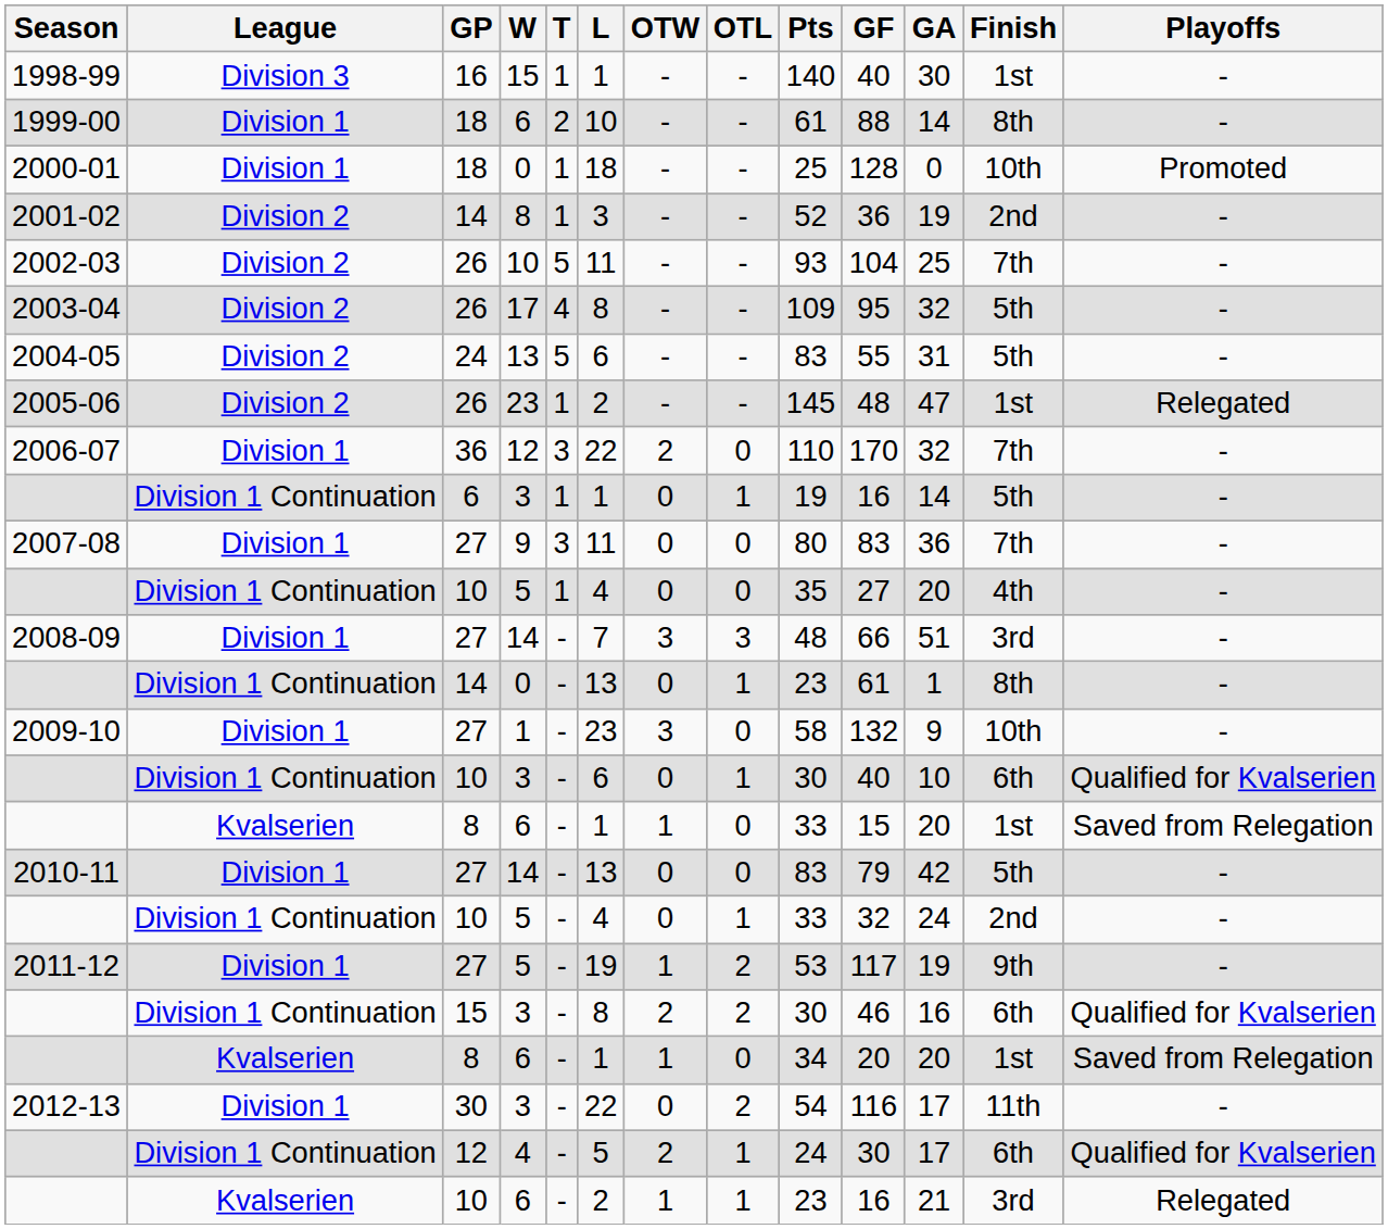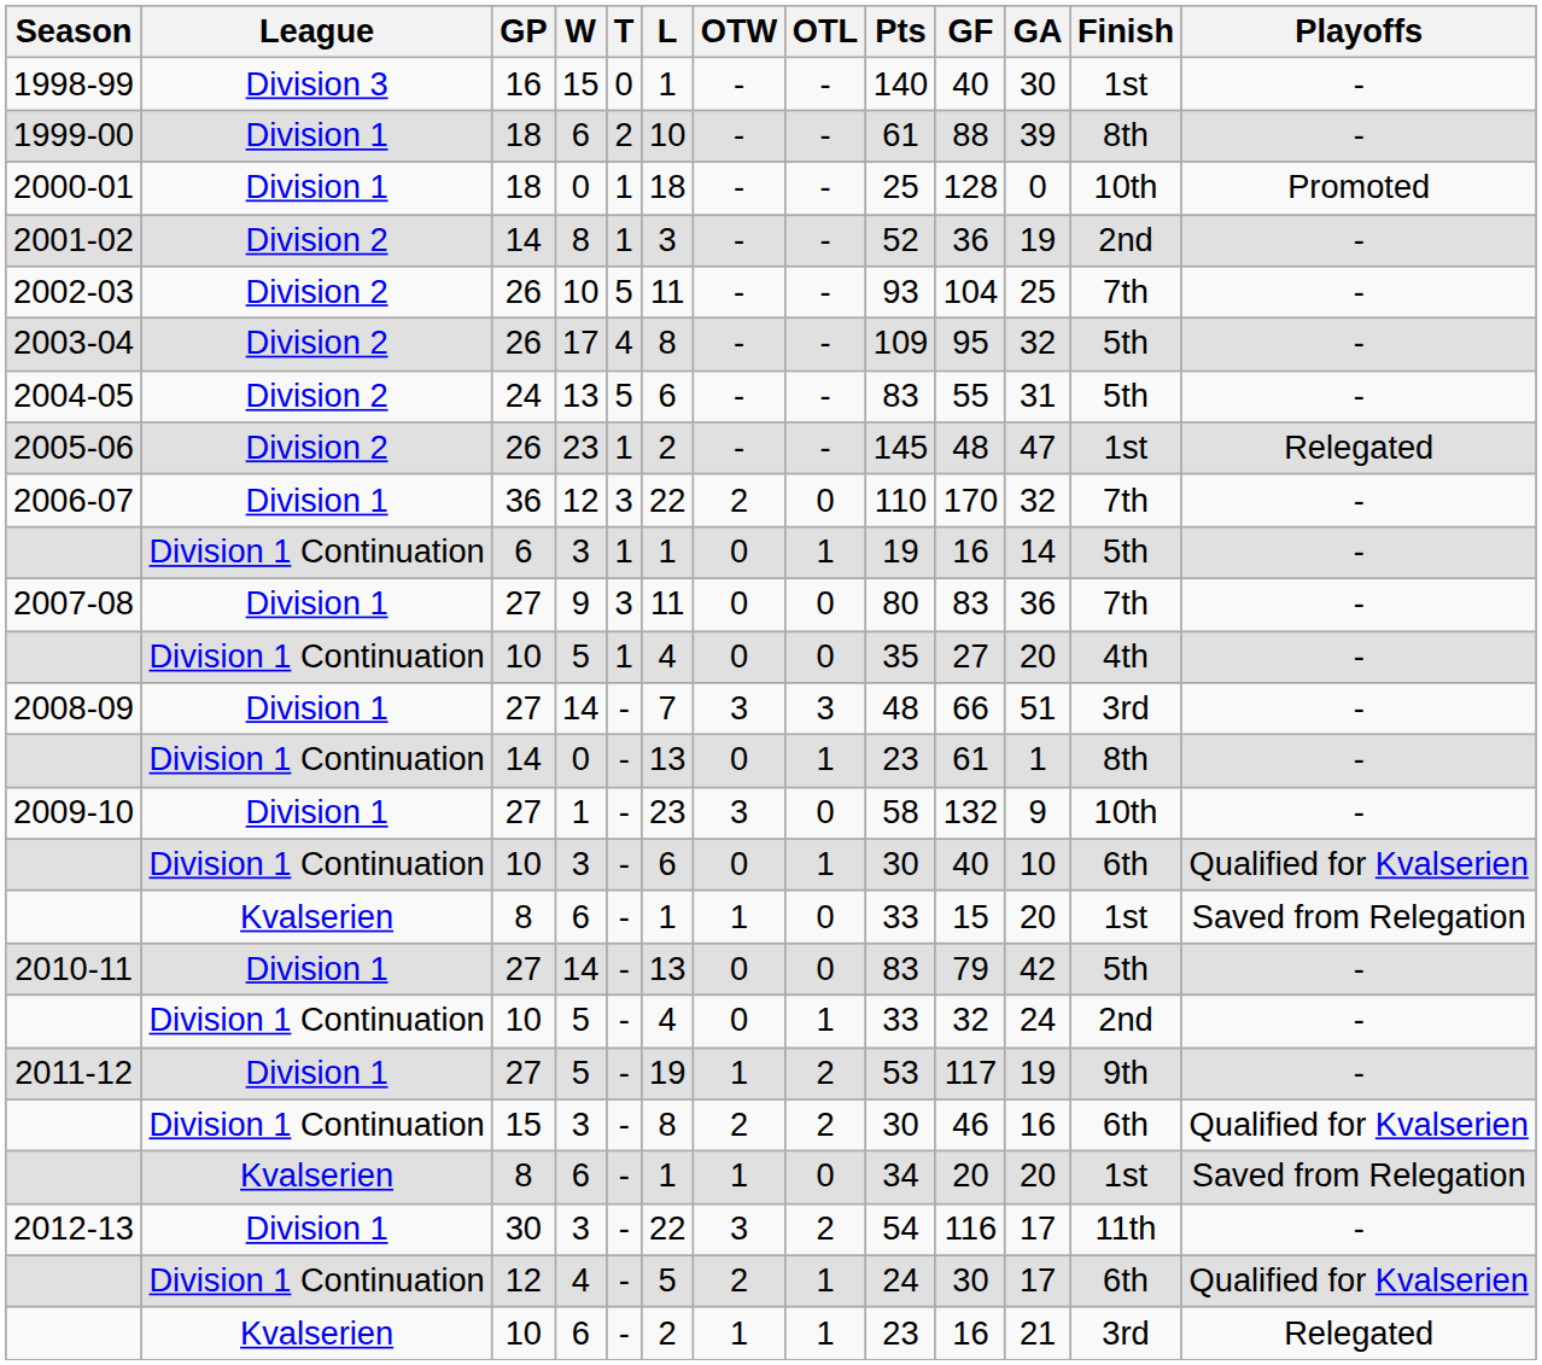 <table class="wikitable" style="text-align:center;">
 <tr>
 <th>Season</th>
 <th>League</th>
 <th>GP</th>
 <th>W</th>
 <th>T</th>
 <th>L</th>
 <th>OTW</th>
 <th>OTL</th>
 <th>Pts</th>
 <th>GF</th>
 <th>GA</th>
 <th>Finish</th>
 <th>Playoffs</th>
 </tr>
 <tr>
 <td>1998-99</td>
 <td><a href='#'>Division 3</a></td>
 <td>16</td>
 <td>15</td>
-<td>1</td>
+<td>0</td>
 <td>1</td>
 <td>-</td>
 <td>-</td>
 <td>140</td>
 <td>40</td>
 <td>30</td>
 <td>1st</td>
 <td>-</td>
 </tr>
 <tr bgcolor="e0e0e0">
 <td>1999-00</td>
 <td><a href='#'>Division 1</a></td>
 <td>18</td>
 <td>6</td>
 <td>2</td>
 <td>10</td>
 <td>-</td>
 <td>-</td>
 <td>61</td>
 <td>88</td>
-<td>14</td>
+<td>39</td>
 <td>8th</td>
 <td>-</td>
 </tr>
 <tr>
 <td>2000-01</td>
 <td><a href='#'>Division 1</a></td>
 <td>18</td>
 <td>0</td>
 <td>1</td>
 <td>18</td>
 <td>-</td>
 <td>-</td>
 <td>25</td>
 <td>128</td>
 <td>0</td>
 <td>10th</td>
 <td>Promoted</td>
 </tr>
 <tr bgcolor="e0e0e0">
 <td>2001-02</td>
 <td><a href='#'>Division 2</a></td>
 <td>14</td>
 <td>8</td>
 <td>1</td>
 <td>3</td>
 <td>-</td>
 <td>-</td>
 <td>52</td>
 <td>36</td>
 <td>19</td>
 <td>2nd</td>
 <td>-</td>
 </tr>
 <tr>
 <td>2002-03</td>
 <td><a href='#'>Division 2</a></td>
 <td>26</td>
 <td>10</td>
 <td>5</td>
 <td>11</td>
 <td>-</td>
 <td>-</td>
 <td>93</td>
 <td>104</td>
 <td>25</td>
 <td>7th</td>
 <td>-</td>
 </tr>
 <tr bgcolor="e0e0e0">
 <td>2003-04</td>
 <td><a href='#'>Division 2</a></td>
 <td>26</td>
 <td>17</td>
 <td>4</td>
 <td>8</td>
 <td>-</td>
 <td>-</td>
 <td>109</td>
 <td>95</td>
 <td>32</td>
 <td>5th</td>
 <td>-</td>
 </tr>
 <tr>
 <td>2004-05</td>
 <td><a href='#'>Division 2</a></td>
 <td>24</td>
 <td>13</td>
 <td>5</td>
 <td>6</td>
 <td>-</td>
 <td>-</td>
 <td>83</td>
 <td>55</td>
 <td>31</td>
 <td>5th</td>
 <td>-</td>
 </tr>
 <tr bgcolor="e0e0e0">
 <td>2005-06</td>
 <td><a href='#'>Division 2</a></td>
 <td>26</td>
 <td>23</td>
 <td>1</td>
 <td>2</td>
 <td>-</td>
 <td>-</td>
 <td>145</td>
 <td>48</td>
 <td>47</td>
 <td>1st</td>
 <td>Relegated</td>
 </tr>
 <tr>
 <td>2006-07</td>
 <td><a href='#'>Division 1</a></td>
 <td>36</td>
 <td>12</td>
 <td>3</td>
 <td>22</td>
 <td>2</td>
 <td>0</td>
 <td>110</td>
 <td>170</td>
 <td>32</td>
 <td>7th</td>
 <td>-</td>
 </tr>
 <tr bgcolor="e0e0e0">
 <td></td>
 <td><a href='#'>Division 1</a> Continuation</td>
 <td>6</td>
 <td>3</td>
 <td>1</td>
 <td>1</td>
 <td>0</td>
 <td>1</td>
 <td>19</td>
 <td>16</td>
 <td>14</td>
 <td>5th</td>
 <td>-</td>
 </tr>
 <tr>
 <td>2007-08</td>
 <td><a href='#'>Division 1</a></td>
 <td>27</td>
 <td>9</td>
 <td>3</td>
 <td>11</td>
 <td>0</td>
 <td>0</td>
 <td>80</td>
 <td>83</td>
 <td>36</td>
 <td>7th</td>
 <td>-</td>
 </tr>
 <tr bgcolor="e0e0e0">
 <td></td>
 <td><a href='#'>Division 1</a> Continuation</td>
 <td>10</td>
 <td>5</td>
 <td>1</td>
 <td>4</td>
 <td>0</td>
 <td>0</td>
 <td>35</td>
 <td>27</td>
 <td>20</td>
 <td>4th</td>
 <td>-</td>
 </tr>
 <tr>
 <td>2008-09</td>
 <td><a href='#'>Division 1</a></td>
 <td>27</td>
 <td>14</td>
 <td>-</td>
 <td>7</td>
 <td>3</td>
 <td>3</td>
 <td>48</td>
 <td>66</td>
 <td>51</td>
 <td>3rd</td>
 <td>-</td>
 </tr>
 <tr bgcolor="e0e0e0">
 <td></td>
 <td><a href='#'>Division 1</a> Continuation</td>
 <td>14</td>
 <td>0</td>
 <td>-</td>
 <td>13</td>
 <td>0</td>
 <td>1</td>
 <td>23</td>
 <td>61</td>
 <td>1</td>
 <td>8th</td>
 <td>-</td>
 </tr>
 <tr>
 <td>2009-10</td>
 <td><a href='#'>Division 1</a></td>
 <td>27</td>
 <td>1</td>
 <td>-</td>
 <td>23</td>
 <td>3</td>
 <td>0</td>
 <td>58</td>
 <td>132</td>
 <td>9</td>
 <td>10th</td>
 <td>-</td>
 </tr>
 <tr bgcolor="e0e0e0">
 <td></td>
 <td><a href='#'>Division 1</a> Continuation</td>
 <td>10</td>
 <td>3</td>
 <td>-</td>
 <td>6</td>
 <td>0</td>
 <td>1</td>
 <td>30</td>
 <td>40</td>
 <td>10</td>
 <td>6th</td>
 <td>Qualified for <a href='#'>Kvalserien</a></td>
 </tr>
 <tr>
 <td></td>
 <td><a href='#'>Kvalserien</a></td>
 <td>8</td>
 <td>6</td>
 <td>-</td>
 <td>1</td>
 <td>1</td>
 <td>0</td>
 <td>33</td>
 <td>15</td>
 <td>20</td>
 <td>1st</td>
 <td>Saved from Relegation</td>
 </tr>
 <tr bgcolor="e0e0e0">
 <td>2010-11</td>
 <td><a href='#'>Division 1</a></td>
 <td>27</td>
 <td>14</td>
 <td>-</td>
 <td>13</td>
 <td>0</td>
 <td>0</td>
 <td>83</td>
 <td>79</td>
 <td>42</td>
 <td>5th</td>
 <td>-</td>
 </tr>
 <tr>
 <td></td>
 <td><a href='#'>Division 1</a> Continuation</td>
 <td>10</td>
 <td>5</td>
 <td>-</td>
 <td>4</td>
 <td>0</td>
 <td>1</td>
 <td>33</td>
 <td>32</td>
 <td>24</td>
 <td>2nd</td>
 <td>-</td>
 </tr>
 <tr bgcolor="e0e0e0">
 <td>2011-12</td>
 <td><a href='#'>Division 1</a></td>
 <td>27</td>
 <td>5</td>
 <td>-</td>
 <td>19</td>
 <td>1</td>
 <td>2</td>
 <td>53</td>
 <td>117</td>
 <td>19</td>
 <td>9th</td>
 <td>-</td>
 </tr>
 <tr>
 <td></td>
 <td><a href='#'>Division 1</a> Continuation</td>
 <td>15</td>
 <td>3</td>
 <td>-</td>
 <td>8</td>
 <td>2</td>
 <td>2</td>
 <td>30</td>
 <td>46</td>
 <td>16</td>
 <td>6th</td>
 <td>Qualified for <a href='#'>Kvalserien</a></td>
 </tr>
 <tr bgcolor="e0e0e0">
 <td></td>
 <td><a href='#'>Kvalserien</a></td>
 <td>8</td>
 <td>6</td>
 <td>-</td>
 <td>1</td>
 <td>1</td>
 <td>0</td>
 <td>34</td>
 <td>20</td>
 <td>20</td>
 <td>1st</td>
 <td>Saved from Relegation</td>
 </tr>
 <tr>
 <td>2012-13</td>
 <td><a href='#'>Division 1</a></td>
 <td>30</td>
 <td>3</td>
 <td>-</td>
 <td>22</td>
-<td>0</td>
+<td>3</td>
 <td>2</td>
 <td>54</td>
 <td>116</td>
 <td>17</td>
 <td>11th</td>
 <td>-</td>
 </tr>
 <tr bgcolor="e0e0e0">
 <td></td>
 <td><a href='#'>Division 1</a> Continuation</td>
 <td>12</td>
 <td>4</td>
 <td>-</td>
 <td>5</td>
 <td>2</td>
 <td>1</td>
 <td>24</td>
 <td>30</td>
 <td>17</td>
 <td>6th</td>
 <td>Qualified for <a href='#'>Kvalserien</a></td>
 </tr>
 <tr>
 <td></td>
 <td><a href='#'>Kvalserien</a></td>
 <td>10</td>
 <td>6</td>
 <td>-</td>
 <td>2</td>
 <td>1</td>
 <td>1</td>
 <td>23</td>
 <td>16</td>
 <td>21</td>
 <td>3rd</td>
 <td>Relegated</td>
 </tr>
 </table>
